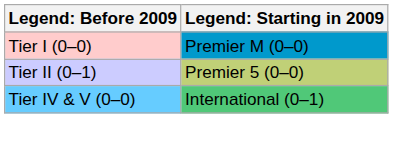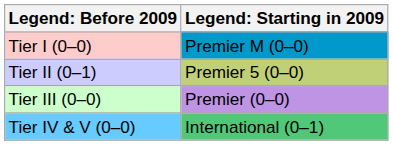 <table class=wikitable style=font-size:90%>
 <tr>
 <th>Legend: Before 2009</th>
 <th>Legend: Starting in 2009</th>
 </tr>
 <tr>
 <td bgcolor=ffcccc>Tier I (0–0)</td>
 <td bgcolor=0099CC>Premier M (0–0)</td>
 </tr>
 <tr>
 <td bgcolor=ccccff>Tier II (0–1)</td>
 <td bgcolor=c0d077>Premier 5 (0–0)</td>
 </tr>
 <tr>
+<td bgcolor=CCFFCC>Tier III (0–0)</td>
+<td bgcolor=BF94E4>Premier (0–0)</td>
+</tr>
+<tr>
 <td bgcolor=66CCFF>Tier IV & V (0–0)</td>
 <td bgcolor=50C878>International (0–1)</td>
 </tr>
 </table>
